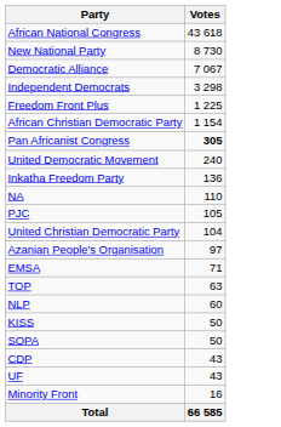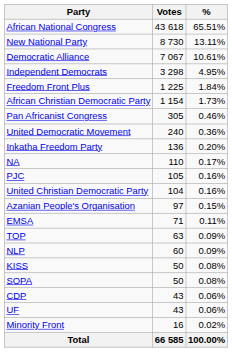 <table class="wikitable" style="font-size: 95%; text-align: right">
 <tr>
 <th>Party</th>
 <th>Votes</th>
+<th>%</th>
 </tr>
 <tr>
 <td align=left><a href='#'>African National Congress</a></td>
 <td>43 618</td>
+<td>65.51%</td>
 </tr>
 <tr>
 <td align=left><a href='#'>New National Party</a></td>
 <td>8 730</td>
+<td>13.11%</td>
 </tr>
 <tr>
 <td align=left><a href='#'>Democratic Alliance</a></td>
 <td>7 067</td>
+<td>10.61%</td>
 </tr>
 <tr>
 <td align=left><a href='#'>Independent Democrats</a></td>
 <td>3 298</td>
+<td>4.95%</td>
 </tr>
 <tr>
 <td align=left><a href='#'>Freedom Front Plus</a></td>
 <td>1 225</td>
+<td>1.84%</td>
 </tr>
 <tr>
 <td align=left><a href='#'>African Christian Democratic Party</a></td>
 <td>1 154</td>
+<td>1.73%</td>
 </tr>
 <tr>
 <td align=left><a href='#'>Pan Africanist Congress</a></td>
-<td><strong>305</strong></td>
+<td>305</td>
+<td>0.46%</td>
 </tr>
 <tr>
 <td align=left><a href='#'>United Democratic Movement</a></td>
 <td>240</td>
+<td>0.36%</td>
 </tr>
 <tr>
 <td align=left><a href='#'>Inkatha Freedom Party</a></td>
 <td>136</td>
+<td>0.20%</td>
 </tr>
 <tr>
 <td align=left><a href='#'>NA</a></td>
 <td>110</td>
+<td>0.17%</td>
 </tr>
 <tr>
 <td align=left><a href='#'>PJC</a></td>
 <td>105</td>
+<td>0.16%</td>
 </tr>
 <tr>
 <td align=left><a href='#'>United Christian Democratic Party</a></td>
 <td>104</td>
+<td>0.16%</td>
 </tr>
 <tr>
 <td align=left><a href='#'>Azanian People's Organisation</a></td>
 <td>97</td>
+<td>0.15%</td>
 </tr>
 <tr>
 <td align=left><a href='#'>EMSA</a></td>
 <td>71</td>
+<td>0.11%</td>
 </tr>
 <tr>
 <td align=left><a href='#'>TOP</a></td>
 <td>63</td>
+<td>0.09%</td>
 </tr>
 <tr>
 <td align=left><a href='#'>NLP</a></td>
 <td>60</td>
+<td>0.09%</td>
 </tr>
 <tr>
 <td align=left><a href='#'>KISS</a></td>
 <td>50</td>
+<td>0.08%</td>
 </tr>
 <tr>
 <td align=left><a href='#'>SOPA</a></td>
 <td>50</td>
+<td>0.08%</td>
 </tr>
 <tr>
 <td align=left><a href='#'>CDP</a></td>
 <td>43</td>
+<td>0.06%</td>
 </tr>
 <tr>
 <td align=left><a href='#'>UF</a></td>
 <td>43</td>
+<td>0.06%</td>
 </tr>
 <tr>
 <td align=left><a href='#'>Minority Front</a></td>
 <td>16</td>
+<td>0.02%</td>
 </tr>
 <tr>
 <th align=left>Total</th>
 <th>66 585</th>
+<th>100.00%</th>
 </tr>
 </table>
